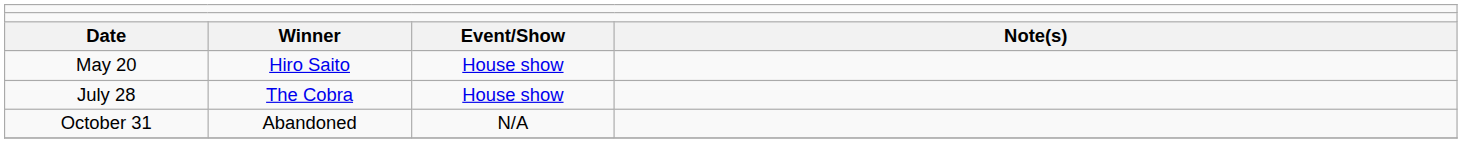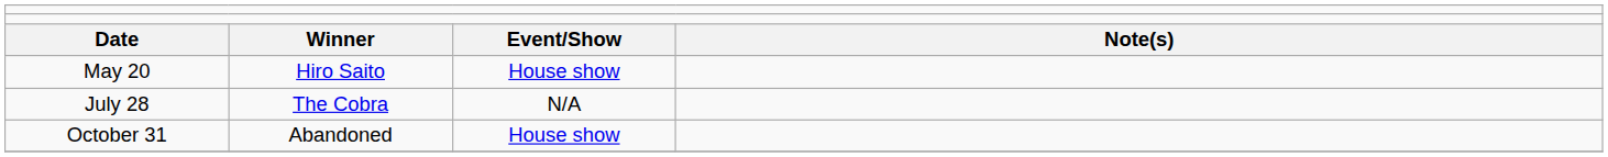 <table class="wikitable" style="text-align:center; width:100%;">
 <tr>
 <td colspan="5"></td>
 </tr>
 <tr>
 <td colspan="5"><strong></strong></td>
 </tr>
 <tr>
 <th width="14%">Date</th>
 <th width="14%">Winner</th>
 <th width="14%">Event/Show</th>
 <th width="58%">Note(s)</th>
 </tr>
 <tr>
 <td>May 20</td>
 <td><a href='#'>Hiro Saito</a></td>
 <td><a href='#'>House show</a></td>
 <td align=left></td>
 </tr>
 <tr>
 <td>July 28</td>
 <td><a href='#'>The Cobra</a></td>
-<td><a href='#'>House show</a></td>
+<td>N/A</td>
 <td align=left></td>
 </tr>
 <tr>
 <td>October 31</td>
 <td>Abandoned</td>
-<td>N/A</td>
+<td><a href='#'>House show</a></td>
 <td align=left></td>
 </tr>
 <tr>
 </tr>
 </table>
